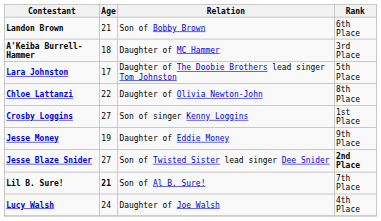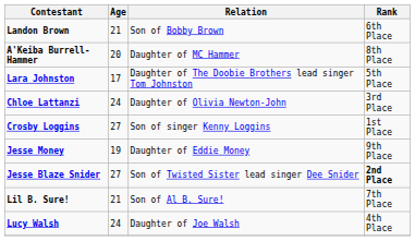 <table - class="sortable wikitable">
 <tr>
 <th>Contestant</th>
 <th>Age</th>
 <th>Relation</th>
 <th>Rank</th>
 </tr>
 <tr>
 <td><strong>Landon Brown</strong></td>
 <td>21</td>
 <td>Son of <a href='#'>Bobby Brown</a></td>
 <td>6th Place</td>
 </tr>
 <tr>
 <td><strong>A'Keiba Burrell-Hammer</strong></td>
-<td>18</td>
+<td>20</td>
 <td>Daughter of <a href='#'>MC Hammer</a></td>
-<td>3rd Place</td>
+<td>8th Place</td>
 </tr>
 <tr>
 <td><strong><a href='#'>Lara Johnston</a></strong></td>
 <td>17</td>
 <td>Daughter of <a href='#'>The Doobie Brothers</a> lead singer <a href='#'>Tom Johnston</a></td>
 <td>5th Place</td>
 </tr>
 <tr>
 <td><strong><a href='#'>Chloe Lattanzi</a></strong></td>
-<td>22</td>
+<td>24</td>
 <td>Daughter of <a href='#'>Olivia Newton-John</a></td>
-<td>8th Place</td>
+<td>3rd Place</td>
 </tr>
 <tr>
 <td><strong><a href='#'>Crosby Loggins</a></strong></td>
 <td>27</td>
 <td>Son of singer <a href='#'>Kenny Loggins</a></td>
 <td>1st Place</td>
 </tr>
 <tr>
 <td><strong><a href='#'>Jesse Money</a></strong></td>
 <td>19</td>
 <td>Daughter of <a href='#'>Eddie Money</a></td>
 <td>9th Place</td>
 </tr>
 <tr>
 <td><strong><a href='#'>Jesse Blaze Snider</a></strong></td>
 <td>27</td>
 <td>Son of <a href='#'>Twisted Sister</a> lead singer <a href='#'>Dee Snider</a></td>
 <td><strong>2nd Place</strong></td>
 </tr>
 <tr>
 <td><strong>Lil B. Sure!</strong></td>
-<td><strong>21</strong></td>
+<td>21</td>
 <td>Son of <a href='#'>Al B. Sure!</a></td>
 <td>7th Place</td>
 </tr>
 <tr>
 <td><strong><a href='#'>Lucy Walsh</a></strong></td>
 <td>24</td>
 <td>Daughter of <a href='#'>Joe Walsh</a></td>
 <td>4th Place</td>
 </tr>
 <tr>
 </tr>
 </table>
